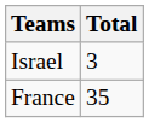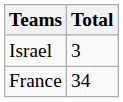 <table class="wikitable">
 <tr>
 <th>Teams</th>
 <th>Total</th>
 </tr>
 <tr>
 <td>Israel</td>
 <td>3</td>
 </tr>
 <tr>
 <td>France</td>
-<td>35</td>
+<td>34</td>
 </tr>
 </table>
